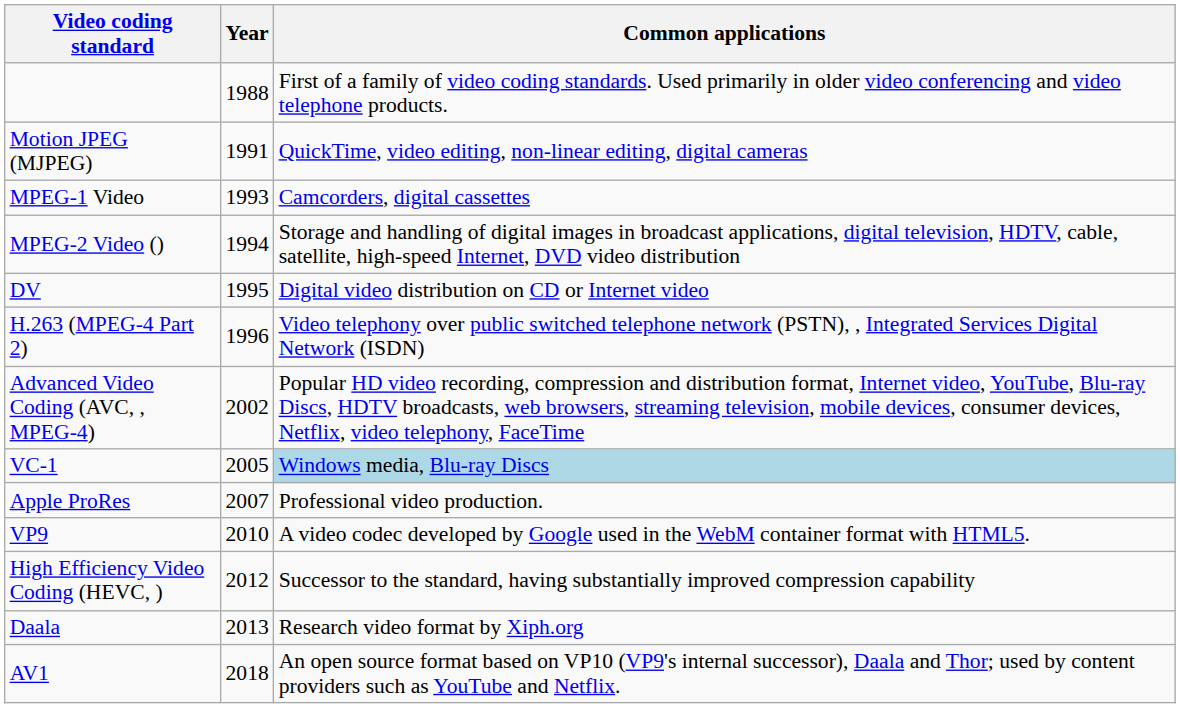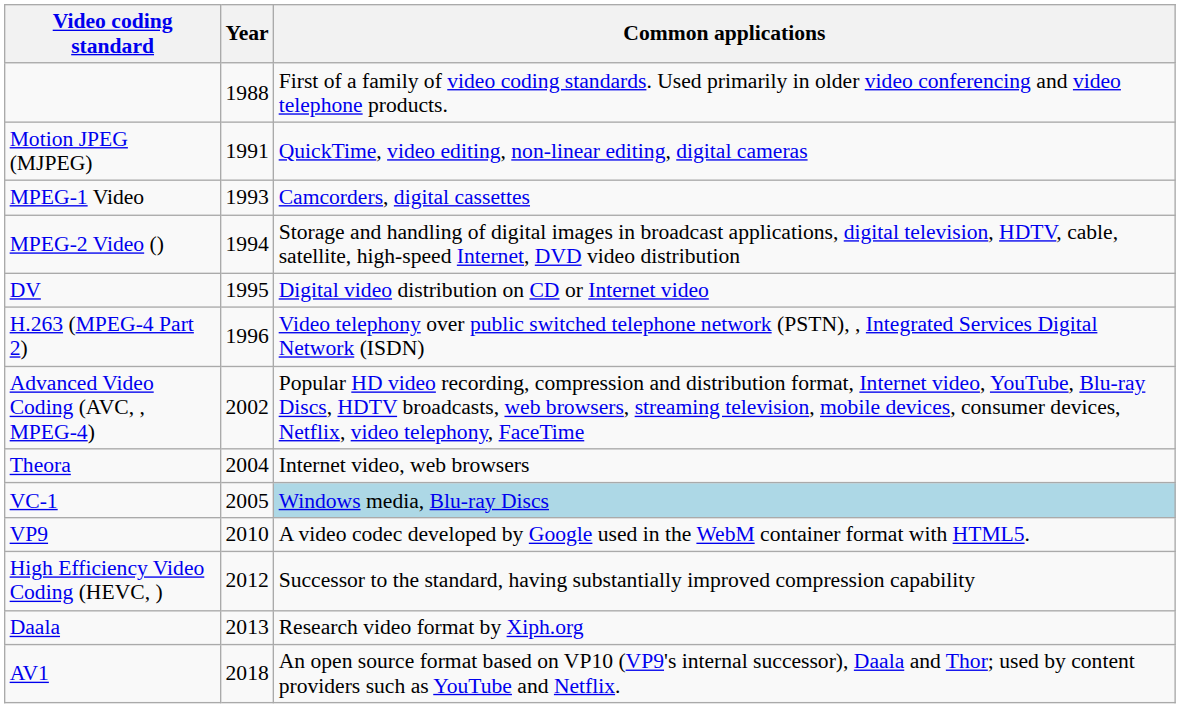 <table class="wikitable">
 <tr>
 <th><a href='#'>Video coding standard</a></th>
 <th>Year</th>
 <th>Common applications</th>
 </tr>
 <tr>
 <td></td>
 <td>1988</td>
 <td>First of a family of <a href='#'>video coding standards</a>. Used primarily in older <a href='#'>video conferencing</a> and <a href='#'>video telephone</a> products.</td>
 </tr>
 <tr>
 <td><a href='#'>Motion JPEG</a> (MJPEG)</td>
 <td>1991</td>
 <td><a href='#'>QuickTime</a>, <a href='#'>video editing</a>, <a href='#'>non-linear editing</a>, <a href='#'>digital cameras</a></td>
 </tr>
 <tr>
 <td><a href='#'>MPEG-1</a> Video</td>
 <td>1993</td>
 <td><a href='#'>Camcorders</a>, <a href='#'>digital cassettes</a></td>
 </tr>
 <tr>
 <td><a href='#'>MPEG-2 Video</a> ()</td>
 <td>1994</td>
 <td>Storage and handling of digital images in broadcast applications, <a href='#'>digital television</a>, <a href='#'>HDTV</a>, cable, satellite, high-speed <a href='#'>Internet</a>, <a href='#'>DVD</a> video distribution</td>
 </tr>
 <tr>
 <td><a href='#'>DV</a></td>
 <td>1995</td>
 <td><a href='#'>Digital video</a> distribution on <a href='#'>CD</a> or <a href='#'>Internet video</a></td>
 </tr>
 <tr>
 <td><a href='#'>H.263</a> (<a href='#'>MPEG-4 Part 2</a>)</td>
 <td>1996</td>
 <td><a href='#'>Video telephony</a> over <a href='#'>public switched telephone network</a> (PSTN), , <a href='#'>Integrated Services Digital Network</a> (ISDN)</td>
 </tr>
 <tr>
 <td><a href='#'>Advanced Video Coding</a> (AVC, , <a href='#'>MPEG-4</a>)</td>
 <td>2002</td>
 <td>Popular <a href='#'>HD video</a> recording, compression and distribution format, <a href='#'>Internet video</a>, <a href='#'>YouTube</a>, <a href='#'>Blu-ray Discs</a>, <a href='#'>HDTV</a> broadcasts, <a href='#'>web browsers</a>, <a href='#'>streaming television</a>, <a href='#'>mobile devices</a>, consumer devices, <a href='#'>Netflix</a>, <a href='#'>video telephony</a>, <a href='#'>FaceTime</a></td>
 </tr>
 <tr>
+<td><a href='#'>Theora</a></td>
+<td>2004</td>
+<td>Internet video, web browsers</td>
+</tr>
+<tr>
 <td><a href='#'>VC-1</a></td>
 <td>2005</td>
 <td style="background: lightblue;"><a href='#'>Windows</a> media, <a href='#'>Blu-ray Discs</a></td>
-</tr>
-<tr>
-<td><a href='#'>Apple ProRes</a></td>
-<td>2007</td>
-<td>Professional video production.</td>
 </tr>
 <tr>
 <td><a href='#'>VP9</a></td>
 <td>2010</td>
 <td>A video codec developed by <a href='#'>Google</a> used in the <a href='#'>WebM</a> container format with <a href='#'>HTML5</a>.</td>
 </tr>
 <tr>
 <td><a href='#'>High Efficiency Video Coding</a> (HEVC, )</td>
 <td>2012</td>
 <td>Successor to the  standard, having substantially improved compression capability</td>
 </tr>
 <tr>
 <td><a href='#'>Daala</a></td>
 <td>2013</td>
 <td>Research video format by <a href='#'>Xiph.org</a></td>
 </tr>
 <tr>
 <td><a href='#'>AV1</a></td>
 <td>2018</td>
 <td>An open source format based on VP10 (<a href='#'>VP9</a>'s internal successor), <a href='#'>Daala</a> and <a href='#'>Thor</a>; used by content providers such as <a href='#'>YouTube</a> and <a href='#'>Netflix</a>.</td>
 </tr>
 </table>
